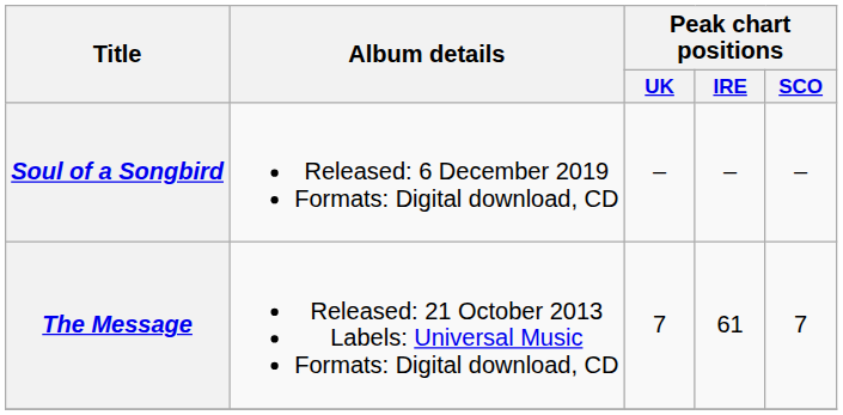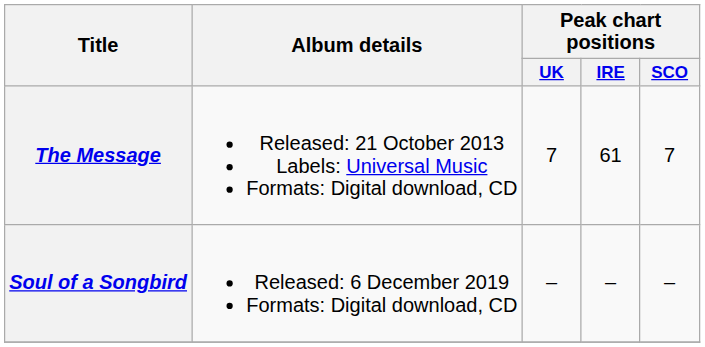 <table class="wikitable plainrowheaders" style="text-align:center;">
 <tr>
 <th scope="col" rowspan="2">Title</th>
 <th scope="col" rowspan="2">Album details</th>
 <th scope="col" colspan="3">Peak chart positions</th>
 </tr>
 <tr>
 <th scope="col" style="width:3em;font-size:85%;"><a href='#'>UK</a><br></th>
 <th scope="col" style="width:3em;font-size:85%;"><a href='#'>IRE</a><br></th>
 <th scope="col" style="width:3em;font-size:85%;"><a href='#'>SCO</a><br></th>
 </tr>
 <tr>
+<th scope="row"><em><a href='#'>The Message</a></em></th>
+<td><br><ul><li>Released: 21 October 2013</li><li>Labels: <a href='#'>Universal Music</a></li><li>Formats: Digital download, CD</li></ul></td>
+<td>7</td>
+<td>61</td>
+<td>7</td>
+</tr>
+<tr>
 <th scope="row"><em><a href='#'>Soul of a Songbird</a></em></th>
 <td><br><ul><li>Released: 6 December 2019</li><li>Formats: Digital download, CD</li></ul></td>
 <td>–</td>
 <td>–</td>
 <td>–</td>
 </tr>
 <tr>
-<th scope="row"><em><a href='#'>The Message</a></em></th>
-<td><br><ul><li>Released: 21 October 2013</li><li>Labels: <a href='#'>Universal Music</a></li><li>Formats: Digital download, CD</li></ul></td>
-<td>7</td>
-<td>61</td>
-<td>7</td>
-</tr>
-<tr>
 </tr>
 </table>
